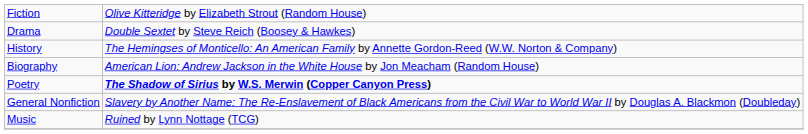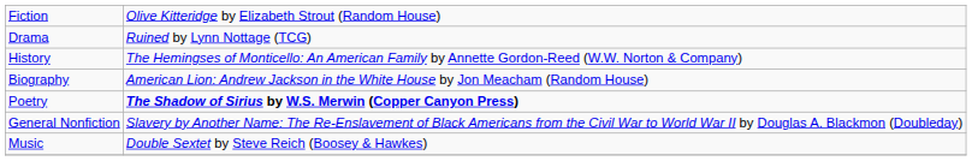 <table class="wikitable">
 <tr>
 <td><a href='#'>Fiction</a></td>
 <td><em><a href='#'>Olive Kitteridge</a></em> by <a href='#'>Elizabeth Strout</a> (<a href='#'>Random House</a>)</td>
 </tr>
 <tr>
 <td><a href='#'>Drama</a></td>
-<td><em><a href='#'>Double Sextet</a></em> by <a href='#'>Steve Reich</a> (<a href='#'>Boosey & Hawkes</a>)</td>
+<td><em><a href='#'>Ruined</a></em> by <a href='#'>Lynn Nottage</a> (<a href='#'>TCG</a>)</td>
 </tr>
 <tr>
 <td><a href='#'>History</a></td>
 <td><em><a href='#'>The Hemingses of Monticello: An American Family</a></em> by <a href='#'>Annette Gordon-Reed</a> (<a href='#'>W.W. Norton & Company</a>)</td>
 </tr>
 <tr>
 <td><a href='#'>Biography</a></td>
 <td><em><a href='#'>American Lion: Andrew Jackson in the White House</a></em> by <a href='#'>Jon Meacham</a> (<a href='#'>Random House</a>)</td>
 </tr>
 <tr>
 <td><a href='#'>Poetry</a></td>
 <td><strong><em><a href='#'>The Shadow of Sirius</a></em> by <a href='#'>W.S. Merwin</a> (<a href='#'>Copper Canyon Press</a>)</strong></td>
 </tr>
 <tr>
 <td><a href='#'>General Nonfiction</a></td>
 <td><em><a href='#'>Slavery by Another Name: The Re-Enslavement of Black Americans from the Civil War to World War II</a></em> by <a href='#'>Douglas A. Blackmon</a> (<a href='#'>Doubleday</a>)</td>
 </tr>
 <tr>
 <td><a href='#'>Music</a></td>
-<td><em><a href='#'>Ruined</a></em> by <a href='#'>Lynn Nottage</a> (<a href='#'>TCG</a>)</td>
+<td><em><a href='#'>Double Sextet</a></em> by <a href='#'>Steve Reich</a> (<a href='#'>Boosey & Hawkes</a>)</td>
 </tr>
 <tr>
 </tr>
 </table>
